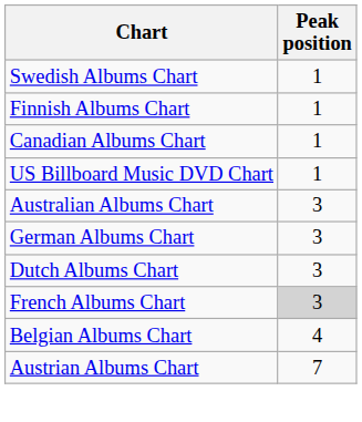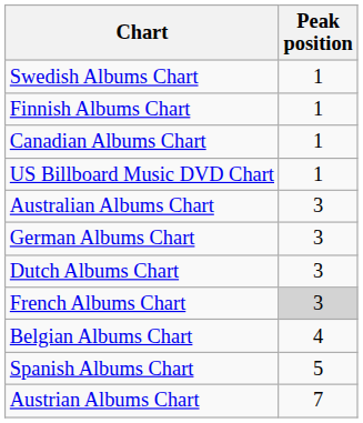 <table class="wikitable sortable">
 <tr>
 <th>Chart</th>
 <th>Peak<br>position</th>
 </tr>
 <tr>
 <td><a href='#'>Swedish Albums Chart</a></td>
 <td style="text-align:center;">1</td>
 </tr>
 <tr>
 <td><a href='#'>Finnish Albums Chart</a></td>
 <td style="text-align:center;">1</td>
 </tr>
 <tr>
 <td><a href='#'>Canadian Albums Chart</a></td>
 <td style="text-align:center;">1</td>
 </tr>
 <tr>
 <td><a href='#'>US Billboard Music DVD Chart</a></td>
 <td style="text-align:center;">1</td>
 </tr>
 <tr>
 <td><a href='#'>Australian Albums Chart</a></td>
 <td style="text-align:center;">3</td>
 </tr>
 <tr>
 <td><a href='#'>German Albums Chart</a></td>
 <td style="text-align:center;">3</td>
 </tr>
 <tr>
 <td><a href='#'>Dutch Albums Chart</a></td>
 <td style="text-align:center;">3</td>
 </tr>
 <tr>
 <td><a href='#'>French Albums Chart</a></td>
 <td style="background: lightgrey; text-align:center;">3</td>
 </tr>
 <tr>
 <td><a href='#'>Belgian Albums Chart</a></td>
 <td style="text-align:center;">4</td>
 </tr>
 <tr>
+<td><a href='#'>Spanish Albums Chart</a></td>
+<td style="text-align:center;">5</td>
+</tr>
+<tr>
 <td><a href='#'>Austrian Albums Chart</a></td>
 <td style="text-align:center;">7</td>
 </tr>
 </table>
